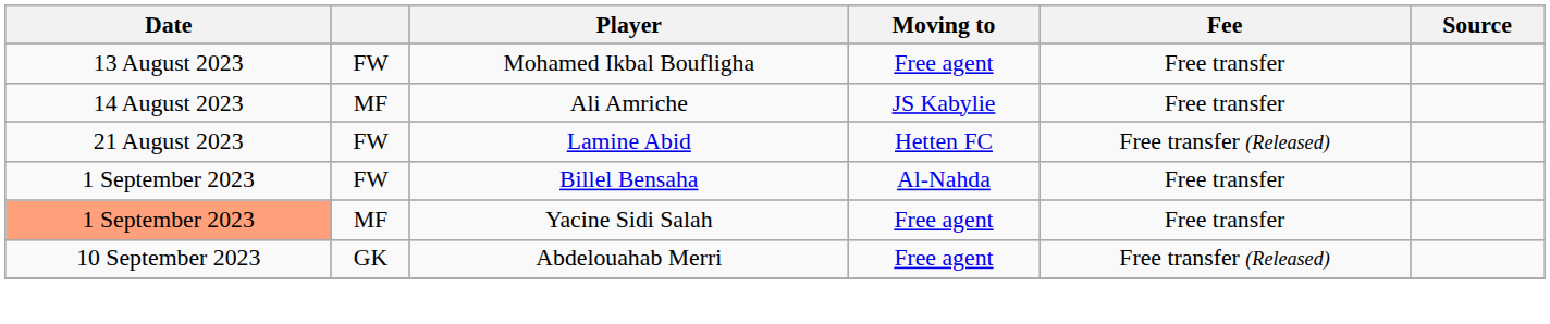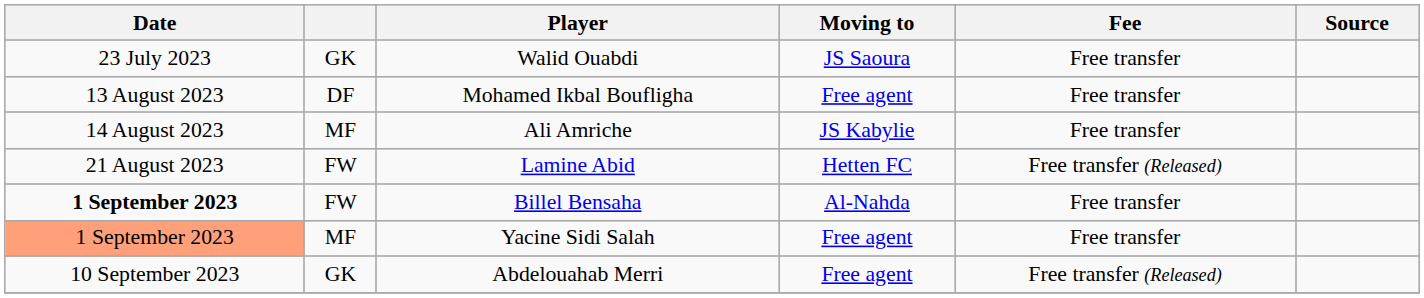 <table class="wikitable sortable" style="width:70%; text-align:center; font-size:85%; text-align:centre;">
 <tr>
 <th>Date</th>
 <th></th>
 <th>Player</th>
 <th>Moving to</th>
 <th>Fee</th>
 <th>Source</th>
 </tr>
 <tr>
+<td>23 July 2023</td>
+<td>GK</td>
+<td> Walid Ouabdi</td>
+<td><a href='#'>JS Saoura</a></td>
+<td>Free transfer</td>
+<td></td>
+</tr>
+<tr>
 <td>13 August 2023</td>
-<td>FW</td>
+<td>DF</td>
 <td> Mohamed Ikbal Boufligha</td>
 <td><a href='#'>Free agent</a></td>
 <td>Free transfer</td>
 <td></td>
 </tr>
 <tr>
 <td>14 August 2023</td>
 <td>MF</td>
 <td> Ali Amriche</td>
 <td><a href='#'>JS Kabylie</a></td>
 <td>Free transfer</td>
 <td></td>
 </tr>
 <tr>
 <td>21 August 2023</td>
 <td>FW</td>
 <td> <a href='#'>Lamine Abid</a></td>
 <td><a href='#'>Hetten FC</a></td>
 <td>Free transfer <small><em>(Released)</em></small></td>
 <td></td>
 </tr>
 <tr>
-<td>1 September 2023</td>
+<td><strong>1 September 2023</strong></td>
 <td>FW</td>
 <td> <a href='#'>Billel Bensaha</a></td>
 <td> <a href='#'>Al-Nahda</a></td>
 <td>Free transfer</td>
 <td></td>
 </tr>
 <tr>
 <td style="background: lightsalmon;">1 September 2023</td>
 <td>MF</td>
 <td> Yacine Sidi Salah</td>
 <td><a href='#'>Free agent</a></td>
 <td>Free transfer</td>
 <td></td>
 </tr>
 <tr>
 <td>10 September 2023</td>
 <td>GK</td>
 <td> Abdelouahab Merri</td>
 <td><a href='#'>Free agent</a></td>
 <td>Free transfer <small><em>(Released)</em></small></td>
 <td></td>
 </tr>
 <tr>
 </tr>
 </table>
